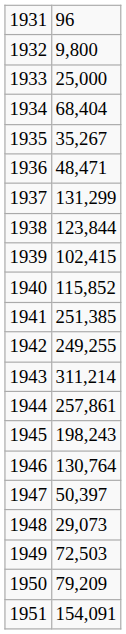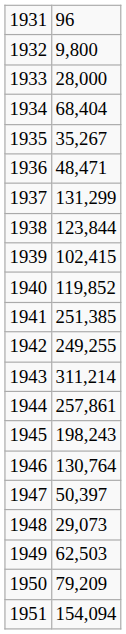 <table class="wikitable defaultright" style="float:right">
 <tr>
 <td>1931</td>
 <td>96</td>
 </tr>
 <tr>
 <td>1932</td>
 <td>9,800</td>
 </tr>
 <tr>
 <td>1933</td>
-<td>25,000</td>
+<td>28,000</td>
 </tr>
 <tr>
 <td>1934</td>
 <td>68,404</td>
 </tr>
 <tr>
 <td>1935</td>
 <td>35,267</td>
 </tr>
 <tr>
 <td>1936</td>
 <td>48,471</td>
 </tr>
 <tr>
 <td>1937</td>
 <td>131,299</td>
 </tr>
 <tr>
 <td>1938</td>
 <td>123,844</td>
 </tr>
 <tr>
 <td>1939</td>
 <td>102,415</td>
 </tr>
 <tr>
 <td>1940</td>
-<td>115,852</td>
+<td>119,852</td>
 </tr>
 <tr>
 <td>1941</td>
 <td>251,385</td>
 </tr>
 <tr>
 <td>1942</td>
 <td>249,255</td>
 </tr>
 <tr>
 <td>1943</td>
 <td>311,214</td>
 </tr>
 <tr>
 <td>1944</td>
 <td>257,861</td>
 </tr>
 <tr>
 <td>1945</td>
 <td>198,243</td>
 </tr>
 <tr>
 <td>1946</td>
 <td>130,764</td>
 </tr>
 <tr>
 <td>1947</td>
 <td>50,397</td>
 </tr>
 <tr>
 <td>1948</td>
 <td>29,073</td>
 </tr>
 <tr>
 <td>1949</td>
-<td>72,503</td>
+<td>62,503</td>
 </tr>
 <tr>
 <td>1950</td>
 <td>79,209</td>
 </tr>
 <tr>
 <td>1951</td>
-<td>154,091</td>
+<td>154,094</td>
 </tr>
 </table>
